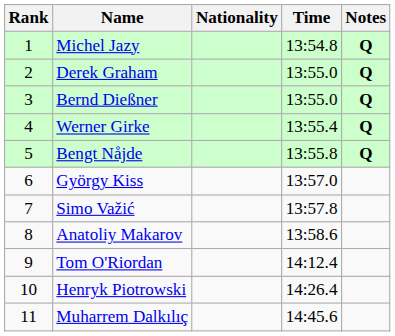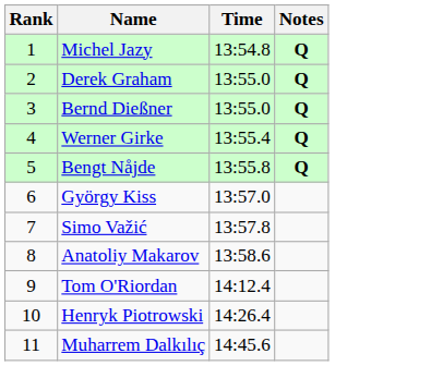 <table class="wikitable sortable" style="text-align:center">
 <tr>
 <th>Rank</th>
 <th>Name</th>
-<th>Nationality</th>
 <th>Time</th>
 <th>Notes</th>
 </tr>
 <tr bgcolor=ccffcc>
 <td>1</td>
 <td align=left><a href='#'>Michel Jazy</a></td>
-<td align=left></td>
 <td>13:54.8</td>
 <td><strong>Q</strong></td>
 </tr>
 <tr bgcolor=ccffcc>
 <td>2</td>
 <td align=left><a href='#'>Derek Graham</a></td>
-<td align=left></td>
 <td>13:55.0</td>
 <td><strong>Q</strong></td>
 </tr>
 <tr bgcolor=ccffcc>
 <td>3</td>
 <td align=left><a href='#'>Bernd Dießner</a></td>
-<td align=left></td>
 <td>13:55.0</td>
 <td><strong>Q</strong></td>
 </tr>
 <tr bgcolor=ccffcc>
 <td>4</td>
 <td align=left><a href='#'>Werner Girke</a></td>
-<td align=left></td>
 <td>13:55.4</td>
 <td><strong>Q</strong></td>
 </tr>
 <tr bgcolor=ccffcc>
 <td>5</td>
 <td align=left><a href='#'>Bengt Nåjde</a></td>
-<td align=left></td>
 <td>13:55.8</td>
 <td><strong>Q</strong></td>
 </tr>
 <tr>
 <td>6</td>
 <td align=left><a href='#'>György Kiss</a></td>
-<td align=left></td>
 <td>13:57.0</td>
 <td></td>
 </tr>
 <tr>
 <td>7</td>
 <td align=left><a href='#'>Simo Važić</a></td>
-<td align=left></td>
 <td>13:57.8</td>
 <td></td>
 </tr>
 <tr>
 <td>8</td>
 <td align=left><a href='#'>Anatoliy Makarov</a></td>
-<td align=left></td>
 <td>13:58.6</td>
 <td></td>
 </tr>
 <tr>
 <td>9</td>
 <td align=left><a href='#'>Tom O'Riordan</a></td>
-<td align=left></td>
 <td>14:12.4</td>
 <td></td>
 </tr>
 <tr>
 <td>10</td>
 <td align=left><a href='#'>Henryk Piotrowski</a></td>
-<td align=left></td>
 <td>14:26.4</td>
 <td></td>
 </tr>
 <tr>
 <td>11</td>
 <td align=left><a href='#'>Muharrem Dalkılıç</a></td>
-<td align=left></td>
 <td>14:45.6</td>
 <td></td>
 </tr>
 </table>
